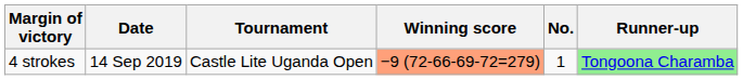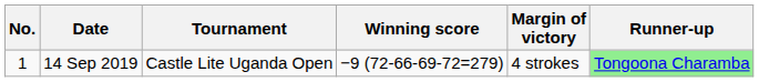 <table class="wikitable" style="font-size:95%;">
 <tr>
-<th>Margin of<br>victory</th>
+<th>No.</th>
 <th>Date</th>
 <th>Tournament</th>
 <th>Winning score</th>
-<th>No.</th>
+<th>Margin of<br>victory</th>
 <th>Runner-up</th>
 </tr>
 <tr>
-<td>4 strokes</td>
+<td align=center>1</td>
 <td align=right>14 Sep 2019</td>
 <td>Castle Lite Uganda Open</td>
-<td style="background: lightsalmon;">−9 (72-66-69-72=279)</td>
-<td align=center>1</td>
+<td>−9 (72-66-69-72=279)</td>
+<td>4 strokes</td>
 <td style="background: lightgreen;"> <a href='#'>Tongoona Charamba</a></td>
 </tr>
 </table>
